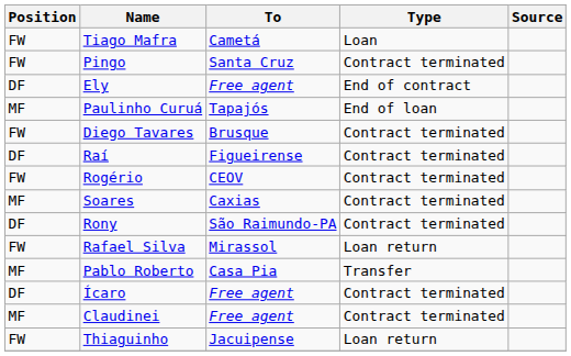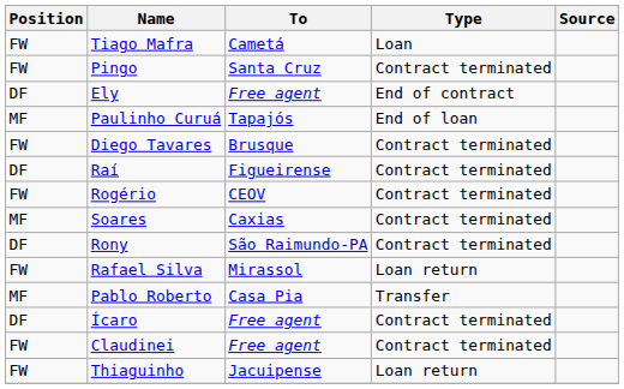 <table class="wikitable" style="text-align:"width:100px"; font-size:95%; width:35%;">
 <tr>
 <th style="background:#00000; color:black; text-align:center;">Position</th>
 <th style="background:#00000; color:black; text-align:center;">Name</th>
 <th style="background:#00000; color:black; text-align:center;">To</th>
 <th style="background:#00000; color:black; text-align:center;">Type</th>
 <th style="background:#00000; color:black; text-align:center;">Source</th>
 </tr>
 <tr>
 <td>FW</td>
 <td><a href='#'>Tiago Mafra</a></td>
 <td> <a href='#'>Cametá</a></td>
 <td>Loan</td>
 <td></td>
 </tr>
 <tr>
 <td>FW</td>
 <td><a href='#'>Pingo</a></td>
 <td> <a href='#'>Santa Cruz</a></td>
 <td>Contract terminated</td>
 <td></td>
 </tr>
 <tr>
 <td>DF</td>
 <td><a href='#'>Ely</a></td>
 <td><em><a href='#'>Free agent</a></em></td>
 <td>End of contract</td>
 <td></td>
 </tr>
 <tr>
 <td>MF</td>
 <td><a href='#'>Paulinho Curuá</a></td>
 <td> <a href='#'>Tapajós</a></td>
 <td>End of loan</td>
 <td></td>
 </tr>
 <tr>
 <td>FW</td>
 <td><a href='#'>Diego Tavares</a></td>
 <td> <a href='#'>Brusque</a></td>
 <td>Contract terminated</td>
 <td></td>
 </tr>
 <tr>
 <td>DF</td>
 <td><a href='#'>Raí</a></td>
 <td> <a href='#'>Figueirense</a></td>
 <td>Contract terminated</td>
 <td></td>
 </tr>
 <tr>
 <td>FW</td>
 <td><a href='#'>Rogério</a> </td>
 <td> <a href='#'>CEOV</a></td>
 <td>Contract terminated</td>
 <td></td>
 </tr>
 <tr>
 <td>MF</td>
 <td><a href='#'>Soares</a> </td>
 <td> <a href='#'>Caxias</a></td>
 <td>Contract terminated</td>
 <td></td>
 </tr>
 <tr>
 <td>DF</td>
 <td><a href='#'>Rony</a> </td>
 <td> <a href='#'>São Raimundo-PA</a></td>
 <td>Contract terminated</td>
 <td></td>
 </tr>
 <tr>
 <td>FW</td>
 <td><a href='#'>Rafael Silva</a></td>
 <td> <a href='#'>Mirassol</a></td>
 <td>Loan return</td>
 <td></td>
 </tr>
 <tr>
 <td>MF</td>
 <td><a href='#'>Pablo Roberto</a></td>
 <td> <a href='#'>Casa Pia</a></td>
 <td>Transfer</td>
 <td></td>
 </tr>
 <tr>
 <td>DF</td>
 <td><a href='#'>Ícaro</a></td>
 <td><em><a href='#'>Free agent</a></em></td>
 <td>Contract terminated</td>
 <td></td>
 </tr>
 <tr>
-<td>MF</td>
+<td>FW</td>
 <td><a href='#'>Claudinei</a></td>
 <td><em><a href='#'>Free agent</a></em></td>
 <td>Contract terminated</td>
 <td></td>
 </tr>
 <tr>
 <td>FW</td>
 <td><a href='#'>Thiaguinho</a></td>
 <td> <a href='#'>Jacuipense</a></td>
 <td>Loan return</td>
 <td></td>
 </tr>
 <tr>
 </tr>
 </table>
